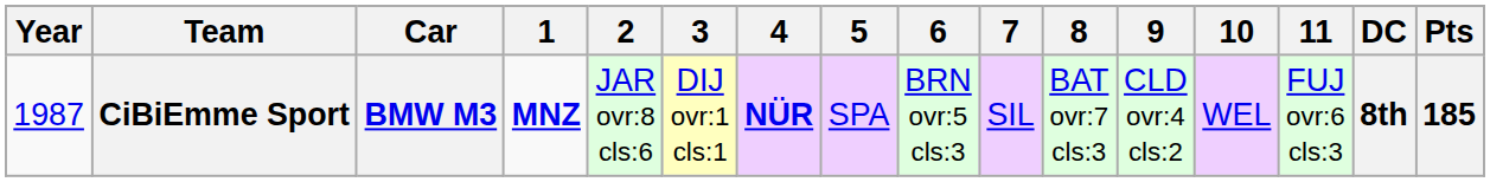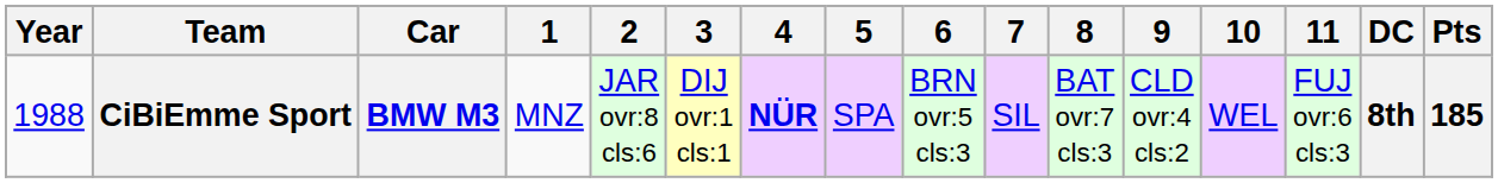 <table class="wikitable" style="text-align:center; font-size:85%">
 <tr>
 <th>Year</th>
 <th>Team</th>
 <th>Car</th>
 <th>1</th>
 <th>2</th>
 <th>3</th>
 <th>4</th>
 <th>5</th>
 <th>6</th>
 <th>7</th>
 <th>8</th>
 <th>9</th>
 <th>10</th>
 <th>11</th>
 <th>DC</th>
 <th>Pts</th>
 </tr>
 <tr>
-<td><a href='#'>1987</a></td>
+<td><a href='#'>1988</a></td>
 <th nowrap>CiBiEmme Sport</th>
 <th nowrap><a href='#'>BMW M3</a></th>
-<td><strong><a href='#'>MNZ</a></strong></td>
+<td><a href='#'>MNZ</a></td>
 <td style="background:#dfffdf;"><a href='#'>JAR</a><br><small>ovr:8<br>cls:6</small></td>
 <td style="background:#ffffbf;"><a href='#'>DIJ</a><br><small>ovr:1<br>cls:1</small></td>
 <td style="background:#efcfff;"><strong><a href='#'>NÜR</a><br></strong></td>
 <td style="background:#efcfff;"><a href='#'>SPA</a><br></td>
 <td style="background:#dfffdf;"><a href='#'>BRN</a><br><small>ovr:5<br>cls:3</small></td>
 <td style="background:#efcfff;"><a href='#'>SIL</a><br></td>
 <td style="background:#dfffdf;"><a href='#'>BAT</a><br><small>ovr:7<br>cls:3</small></td>
 <td style="background:#dfffdf;"><a href='#'>CLD</a><br><small>ovr:4<br>cls:2</small></td>
 <td style="background:#efcfff;"><a href='#'>WEL</a><br></td>
 <td style="background:#dfffdf;"><a href='#'>FUJ</a><br><small>ovr:6<br>cls:3</small></td>
 <th>8th</th>
 <th>185</th>
 </tr>
 </table>
